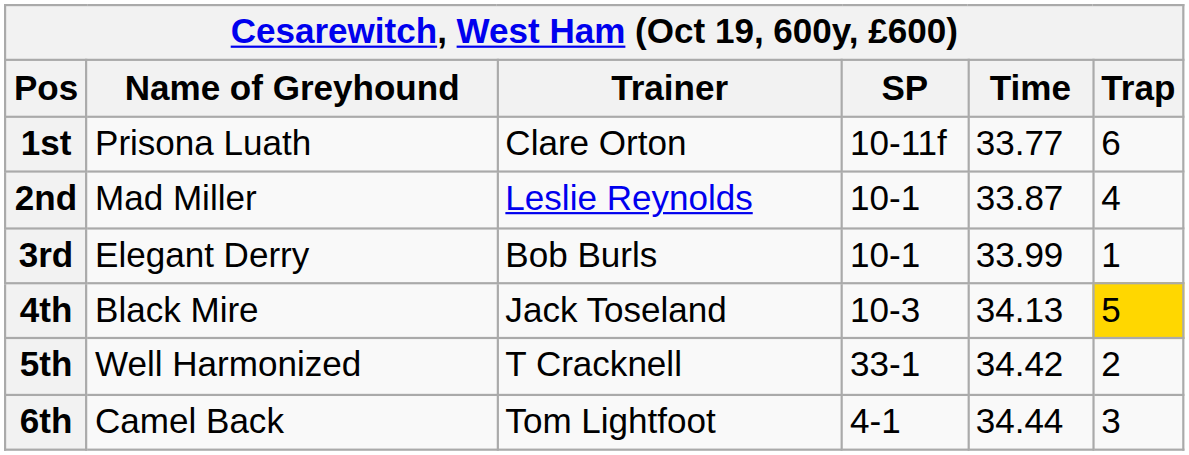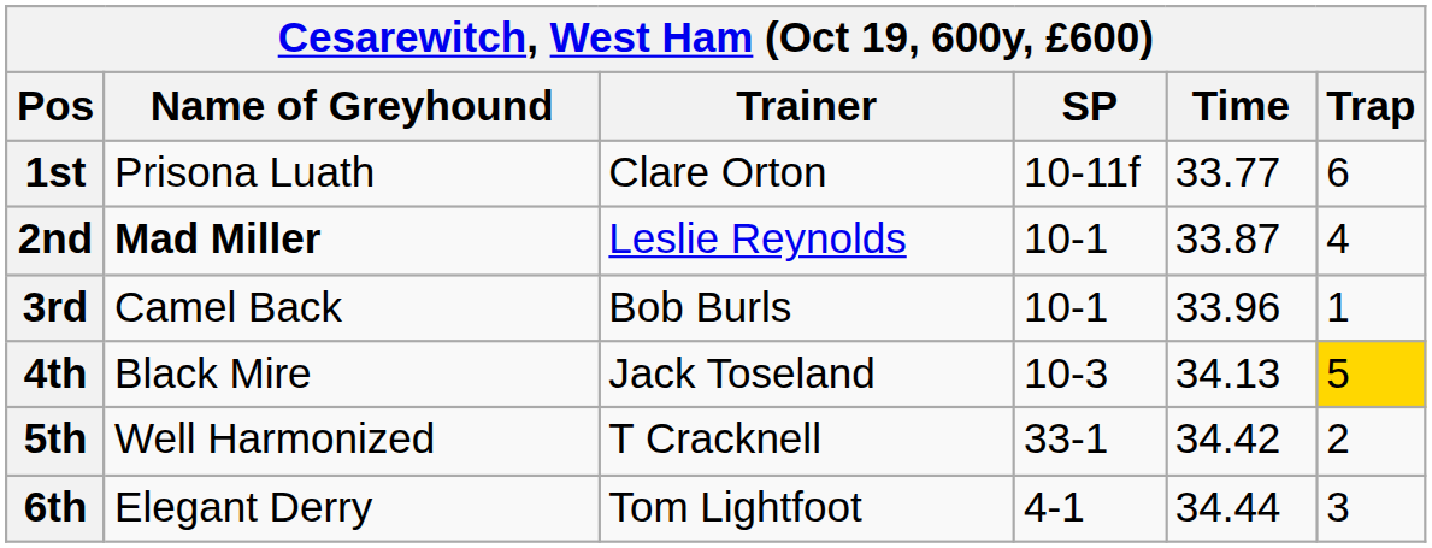 <table class="wikitable">
 <tr>
 <th colspan="6"><a href='#'>Cesarewitch</a>, <a href='#'>West Ham</a> (Oct 19, 600y, £600)</th>
 </tr>
 <tr>
 <th width=30>Pos</th>
 <th width=180>Name of Greyhound</th>
 <th width=150>Trainer</th>
 <th width=50>SP</th>
 <th width=50>Time</th>
 <th width=30>Trap</th>
 </tr>
 <tr>
 <th>1st</th>
 <td>Prisona Luath</td>
 <td>Clare Orton</td>
 <td>10-11f</td>
 <td>33.77</td>
 <td>6</td>
 </tr>
 <tr>
 <th>2nd</th>
-<td>Mad Miller</td>
+<td><strong>Mad Miller</strong></td>
 <td><a href='#'>Leslie Reynolds</a></td>
 <td>10-1</td>
 <td>33.87</td>
 <td>4</td>
 </tr>
 <tr>
 <th>3rd</th>
-<td>Elegant Derry</td>
+<td>Camel Back</td>
 <td>Bob Burls</td>
 <td>10-1</td>
-<td>33.99</td>
+<td>33.96</td>
 <td>1</td>
 </tr>
 <tr>
 <th>4th</th>
 <td>Black Mire</td>
 <td>Jack Toseland</td>
 <td>10-3</td>
 <td>34.13</td>
 <td style="background: gold;">5</td>
 </tr>
 <tr>
 <th>5th</th>
 <td>Well Harmonized</td>
 <td>T Cracknell</td>
 <td>33-1</td>
 <td>34.42</td>
 <td>2</td>
 </tr>
 <tr>
 <th>6th</th>
-<td>Camel Back</td>
+<td>Elegant Derry</td>
 <td>Tom Lightfoot</td>
 <td>4-1</td>
 <td>34.44</td>
 <td>3</td>
 </tr>
 </table>
